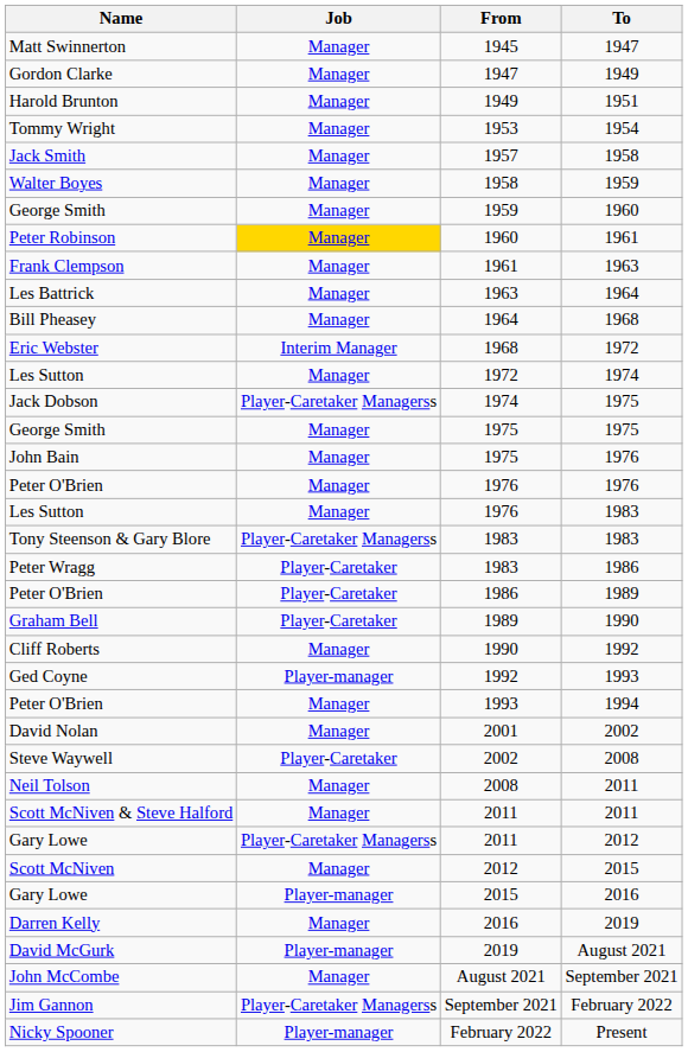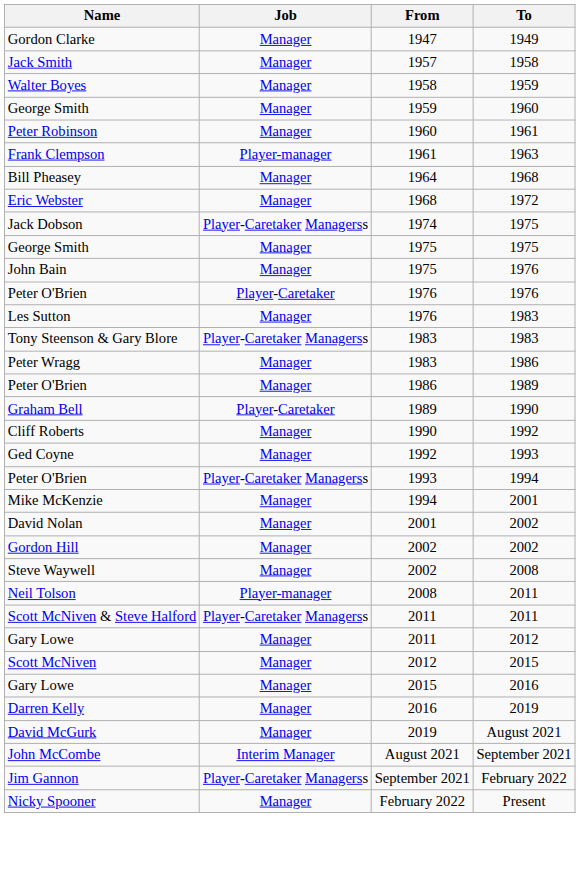 <table class="wikitable sortable" style="text-align: center;">
 <tr>
 <th>Name</th>
 <th>Job</th>
 <th>From</th>
 <th>To</th>
 </tr>
 <tr>
-<td align="left"> Matt Swinnerton</td>
-<td align=centre><a href='#'>Manager</a></td>
-<td align=centre>1945</td>
-<td align=centre>1947</td>
-</tr>
-<tr>
 <td align="left"> Gordon Clarke</td>
 <td align=centre><a href='#'>Manager</a></td>
 <td align=centre>1947</td>
 <td align=centre>1949</td>
-</tr>
-<tr>
-<td align="left"> Harold Brunton</td>
-<td align=centre><a href='#'>Manager</a></td>
-<td align=centre>1949</td>
-<td align=centre>1951</td>
-</tr>
-<tr>
-<td align="left"> Tommy Wright</td>
-<td align=centre><a href='#'>Manager</a></td>
-<td align=centre>1953</td>
-<td align=centre>1954</td>
 </tr>
 <tr>
 <td align="left"> <a href='#'>Jack Smith</a></td>
 <td align=centre><a href='#'>Manager</a></td>
 <td align=centre>1957</td>
 <td align=centre>1958</td>
 </tr>
 <tr>
 <td align="left"> <a href='#'>Walter Boyes</a></td>
 <td align=centre><a href='#'>Manager</a></td>
 <td align=centre>1958</td>
 <td align=centre>1959</td>
 </tr>
 <tr>
 <td align="left"> George Smith</td>
 <td align=centre><a href='#'>Manager</a></td>
 <td align=centre>1959</td>
 <td align=centre>1960</td>
 </tr>
 <tr>
 <td align="left"> <a href='#'>Peter Robinson</a></td>
-<td align="centre" style="background: gold;"><a href='#'>Manager</a></td>
+<td align="centre"><a href='#'>Manager</a></td>
 <td align=centre>1960</td>
 <td align=centre>1961</td>
 </tr>
 <tr>
 <td align="left"> <a href='#'>Frank Clempson</a></td>
-<td align=centre><a href='#'>Manager</a></td>
+<td align=centre><a href='#'>Player-manager</a></td>
 <td align=centre>1961</td>
 <td align=centre>1963</td>
-</tr>
-<tr>
-<td align="left"> Les Battrick</td>
-<td align=centre><a href='#'>Manager</a></td>
-<td align=centre>1963</td>
-<td align=centre>1964</td>
 </tr>
 <tr>
 <td align="left"> Bill Pheasey</td>
 <td align=centre><a href='#'>Manager</a></td>
 <td align=centre>1964</td>
 <td align=centre>1968</td>
 </tr>
 <tr>
 <td align="left"> <a href='#'>Eric Webster</a></td>
-<td align=centre><a href='#'>Interim Manager</a></td>
+<td align=centre><a href='#'>Manager</a></td>
 <td align=centre>1968</td>
 <td align=centre>1972</td>
-</tr>
-<tr>
-<td align="left"> Les Sutton</td>
-<td align=centre><a href='#'>Manager</a></td>
-<td align=centre>1972</td>
-<td align=centre>1974</td>
 </tr>
 <tr>
 <td align="left"> Jack Dobson</td>
 <td align=centre><a href='#'>Player</a>-<a href='#'>Caretaker</a> <a href='#'>Managers</a>s</td>
 <td align=centre>1974</td>
 <td align=centre>1975</td>
 </tr>
 <tr>
 <td align="left"> George Smith</td>
 <td align=centre><a href='#'>Manager</a></td>
 <td align=centre>1975</td>
 <td align=centre>1975</td>
 </tr>
 <tr>
 <td align="left"> John Bain</td>
 <td align=centre><a href='#'>Manager</a></td>
 <td align=centre>1975</td>
 <td align=centre>1976</td>
 </tr>
 <tr>
 <td align="left"> Peter O'Brien</td>
-<td align=centre><a href='#'>Manager</a></td>
+<td align=centre><a href='#'>Player</a>-<a href='#'>Caretaker</a></td>
 <td align=centre>1976</td>
 <td align=centre>1976</td>
 </tr>
 <tr>
 <td align="left"> Les Sutton</td>
 <td align=centre><a href='#'>Manager</a></td>
 <td align=centre>1976</td>
 <td align=centre>1983</td>
 </tr>
 <tr>
 <td align="left"> Tony Steenson &  Gary Blore</td>
 <td align=centre><a href='#'>Player</a>-<a href='#'>Caretaker</a> <a href='#'>Managers</a>s</td>
 <td align=centre>1983</td>
 <td align=centre>1983</td>
 </tr>
 <tr>
 <td align="left"> Peter Wragg</td>
-<td align=centre><a href='#'>Player</a>-<a href='#'>Caretaker</a></td>
+<td align=centre><a href='#'>Manager</a></td>
 <td align=centre>1983</td>
 <td align=centre>1986</td>
 </tr>
 <tr>
 <td align="left"> Peter O'Brien</td>
-<td align=centre><a href='#'>Player</a>-<a href='#'>Caretaker</a></td>
+<td align=centre><a href='#'>Manager</a></td>
 <td align=centre>1986</td>
 <td align=centre>1989</td>
 </tr>
 <tr>
 <td align="left"> <a href='#'>Graham Bell</a></td>
 <td align=centre><a href='#'>Player</a>-<a href='#'>Caretaker</a></td>
 <td align=centre>1989</td>
 <td align=centre>1990</td>
 </tr>
 <tr>
 <td align="left"> Cliff Roberts</td>
 <td align=centre><a href='#'>Manager</a></td>
 <td align=centre>1990</td>
 <td align=centre>1992</td>
 </tr>
 <tr>
 <td align="left"> Ged Coyne</td>
-<td align=centre><a href='#'>Player-manager</a></td>
+<td align=centre><a href='#'>Manager</a></td>
 <td align=centre>1992</td>
 <td align=centre>1993</td>
 </tr>
 <tr>
 <td align="left"> Peter O'Brien</td>
-<td align=centre><a href='#'>Manager</a></td>
+<td align=centre><a href='#'>Player</a>-<a href='#'>Caretaker</a> <a href='#'>Managers</a>s</td>
 <td align=centre>1993</td>
 <td align=centre>1994</td>
+</tr>
+<tr>
+<td align="left"> Mike McKenzie</td>
+<td align=centre><a href='#'>Manager</a></td>
+<td align=centre>1994</td>
+<td align=centre>2001</td>
 </tr>
 <tr>
 <td align="left"> David Nolan</td>
 <td align=centre><a href='#'>Manager</a></td>
 <td align=centre>2001</td>
 <td align=centre>2002</td>
 </tr>
 <tr>
+<td align="left"> <a href='#'>Gordon Hill</a></td>
+<td align=centre><a href='#'>Manager</a></td>
+<td align=centre>2002</td>
+<td align=centre>2002</td>
+</tr>
+<tr>
 <td align="left"> Steve Waywell</td>
-<td align=centre><a href='#'>Player</a>-<a href='#'>Caretaker</a></td>
+<td align=centre><a href='#'>Manager</a></td>
 <td align=centre>2002</td>
 <td align=centre>2008</td>
 </tr>
 <tr>
 <td align="left"> <a href='#'>Neil Tolson</a></td>
-<td align=centre><a href='#'>Manager</a></td>
+<td align=centre><a href='#'>Player-manager</a></td>
 <td align=centre>2008</td>
 <td align=centre>2011</td>
 </tr>
 <tr>
 <td align="left"> <a href='#'>Scott McNiven</a> &  <a href='#'>Steve Halford</a></td>
-<td align=centre><a href='#'>Manager</a></td>
+<td align=centre><a href='#'>Player</a>-<a href='#'>Caretaker</a> <a href='#'>Managers</a>s</td>
 <td align=centre>2011</td>
 <td align=centre>2011</td>
 </tr>
 <tr>
 <td align="left"> Gary Lowe</td>
-<td align=centre><a href='#'>Player</a>-<a href='#'>Caretaker</a> <a href='#'>Managers</a>s</td>
+<td align=centre><a href='#'>Manager</a></td>
 <td align=centre>2011</td>
 <td align=centre>2012</td>
 </tr>
 <tr>
 <td align="left"> <a href='#'>Scott McNiven</a></td>
 <td align=centre><a href='#'>Manager</a></td>
 <td align=centre>2012</td>
 <td align=centre>2015</td>
 </tr>
 <tr>
 <td align="left">  Gary Lowe</td>
-<td align=centre><a href='#'>Player-manager</a></td>
+<td align=centre><a href='#'>Manager</a></td>
 <td align=centre>2015</td>
 <td align=centre>2016</td>
 </tr>
 <tr>
 <td align="left">  <a href='#'>Darren Kelly</a></td>
 <td align=centre><a href='#'>Manager</a></td>
 <td align=centre>2016</td>
 <td align=centre>2019</td>
 </tr>
 <tr>
 <td align="left">  <a href='#'>David McGurk</a></td>
-<td align=centre><a href='#'>Player-manager</a></td>
+<td align=centre><a href='#'>Manager</a></td>
 <td align=centre>2019</td>
 <td align=centre>August 2021</td>
 </tr>
 <tr>
 <td align="left">  <a href='#'>John McCombe</a></td>
-<td align=centre><a href='#'>Manager</a></td>
+<td align=centre><a href='#'>Interim Manager</a></td>
 <td align=centre>August 2021</td>
 <td align=centre>September 2021</td>
 </tr>
 <tr>
 <td align="left">  <a href='#'>Jim Gannon</a></td>
 <td align=centre><a href='#'>Player</a>-<a href='#'>Caretaker</a> <a href='#'>Managers</a>s</td>
 <td align=centre>September 2021</td>
 <td align=centre>February 2022</td>
 </tr>
 <tr>
 <td align="left"> <a href='#'>Nicky Spooner</a></td>
-<td align=centre><a href='#'>Player-manager</a></td>
+<td align=centre><a href='#'>Manager</a></td>
 <td align=centre>February 2022</td>
 <td align=centre>Present</td>
 </tr>
 </table>
